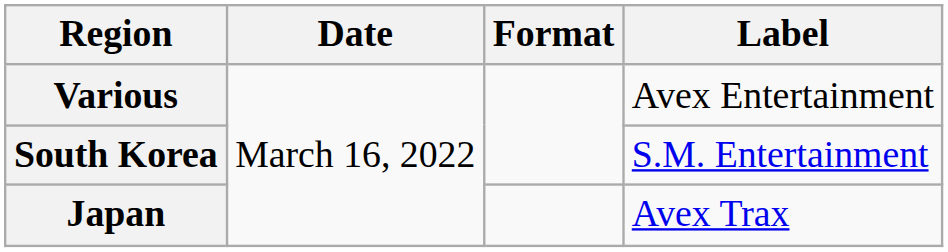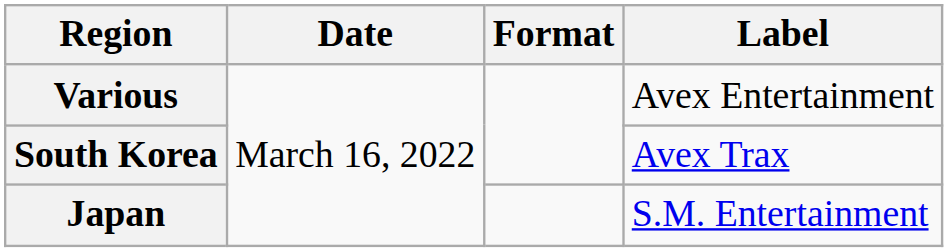 <table class="wikitable plainrowheaders">
 <tr>
 <th scope="col">Region</th>
 <th scope="col">Date</th>
 <th scope="col">Format</th>
 <th scope="col">Label</th>
 </tr>
 <tr>
 <th scope="row">Various</th>
 <td rowspan="3">March 16, 2022</td>
 <td rowspan="2"></td>
 <td>Avex Entertainment</td>
 </tr>
 <tr>
 <th scope="row">South Korea</th>
-<td><a href='#'>S.M. Entertainment</a></td>
+<td><a href='#'>Avex Trax</a></td>
 </tr>
 <tr>
 <th scope="row">Japan</th>
 <td></td>
-<td><a href='#'>Avex Trax</a></td>
+<td><a href='#'>S.M. Entertainment</a></td>
 </tr>
 </table>
